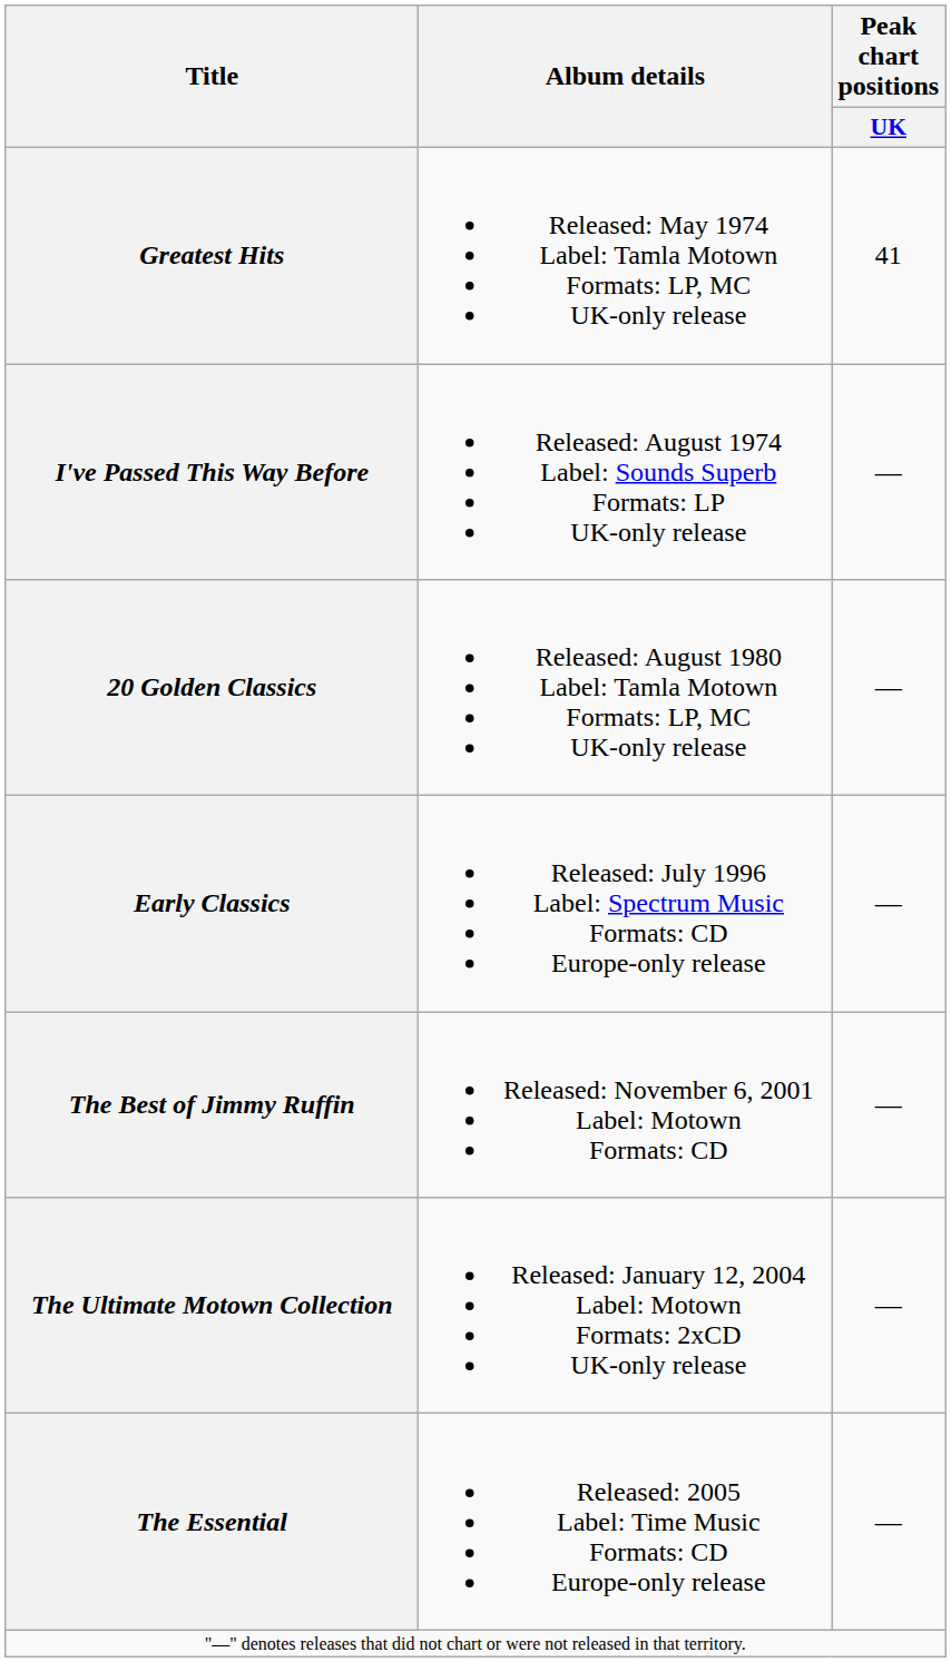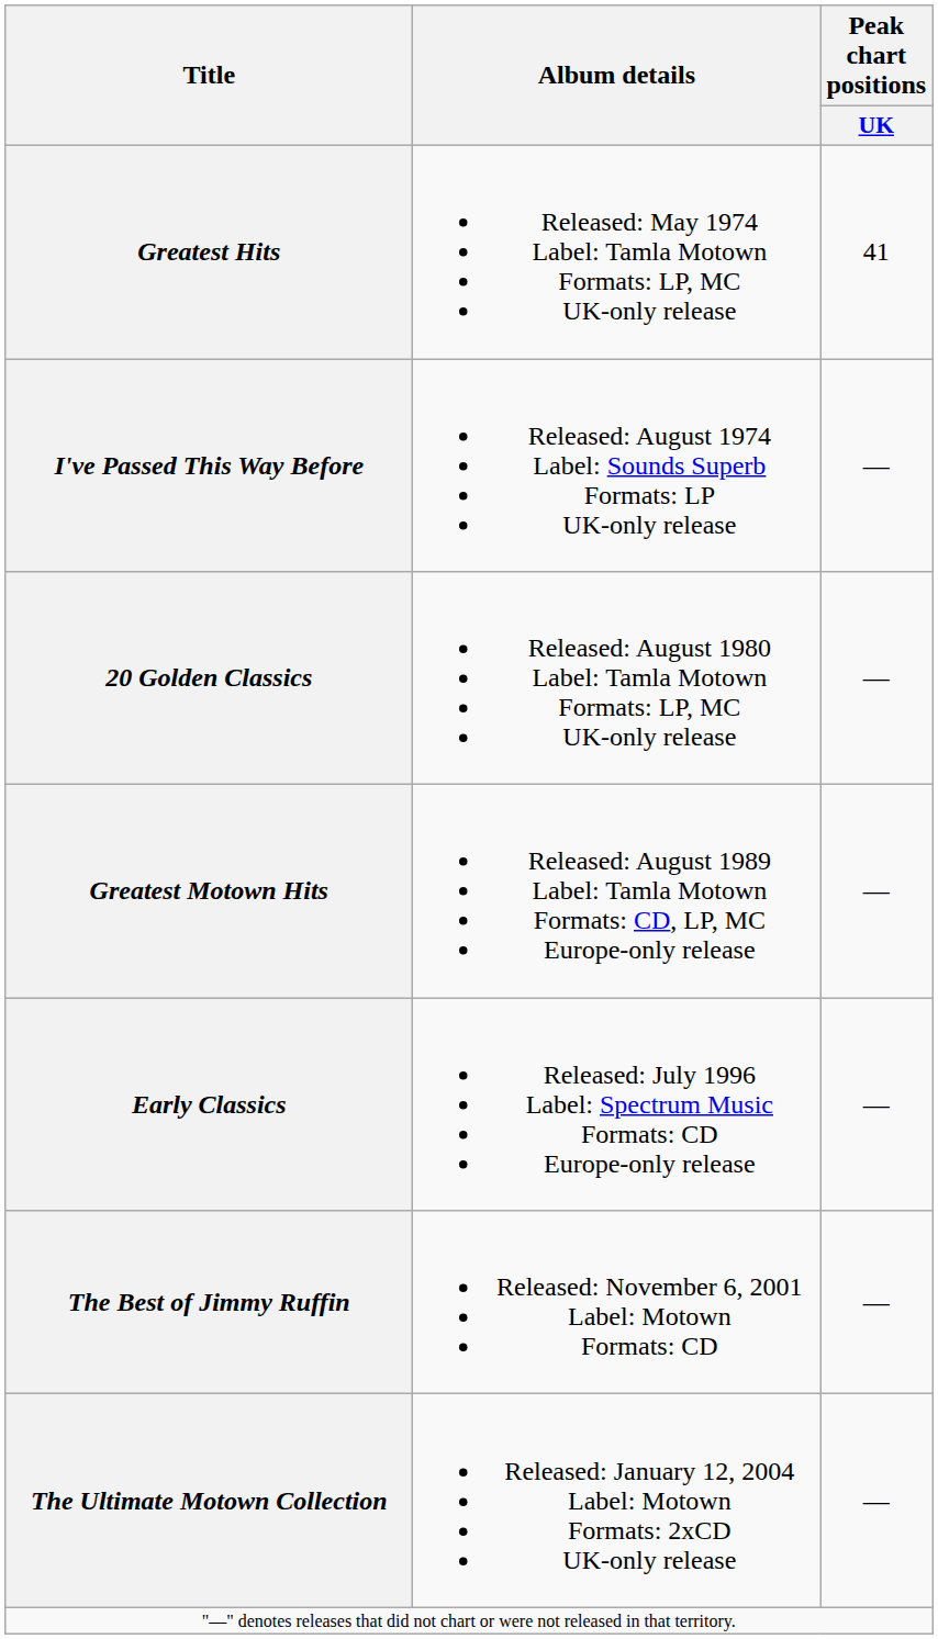 <table class="wikitable plainrowheaders" style="text-align:center;">
 <tr>
 <th rowspan="2" scope="col" style="width:15em;">Title</th>
 <th rowspan="2" scope="col" style="width:15em;">Album details</th>
 <th>Peak chart positions</th>
 </tr>
 <tr>
 <th scope="col" style="width:2em;font-size:90%;"><a href='#'>UK</a><br></th>
 </tr>
 <tr>
 <th scope="row"><em>Greatest Hits</em></th>
 <td><br><ul><li>Released: May 1974</li><li>Label: Tamla Motown</li><li>Formats: LP, MC</li><li>UK-only release</li></ul></td>
 <td>41</td>
 </tr>
 <tr>
 <th scope="row"><em>I've Passed This Way Before</em></th>
 <td><br><ul><li>Released: August 1974</li><li>Label: <a href='#'>Sounds Superb</a></li><li>Formats: LP</li><li>UK-only release</li></ul></td>
 <td>—</td>
 </tr>
 <tr>
 <th scope="row"><em>20 Golden Classics</em></th>
 <td><br><ul><li>Released: August 1980</li><li>Label: Tamla Motown</li><li>Formats: LP, MC</li><li>UK-only release</li></ul></td>
 <td>—</td>
 </tr>
 <tr>
+<th scope="row"><em>Greatest Motown Hits</em></th>
+<td><br><ul><li>Released: August 1989</li><li>Label: Tamla Motown</li><li>Formats: <a href='#'>CD</a>, LP, MC</li><li>Europe-only release</li></ul></td>
+<td>—</td>
+</tr>
+<tr>
 <th scope="row"><em>Early Classics</em></th>
 <td><br><ul><li>Released: July 1996</li><li>Label: <a href='#'>Spectrum Music</a></li><li>Formats: CD</li><li>Europe-only release</li></ul></td>
 <td>—</td>
 </tr>
 <tr>
 <th scope="row"><em>The Best of Jimmy Ruffin</em></th>
 <td><br><ul><li>Released: November 6, 2001</li><li>Label: Motown</li><li>Formats: CD</li></ul></td>
 <td>—</td>
 </tr>
 <tr>
 <th scope="row"><em>The Ultimate Motown Collection</em></th>
 <td><br><ul><li>Released: January 12, 2004</li><li>Label: Motown</li><li>Formats: 2xCD</li><li>UK-only release</li></ul></td>
 <td>—</td>
 </tr>
 <tr>
-<th scope="row"><em>The Essential</em></th>
-<td><br><ul><li>Released: 2005</li><li>Label: Time Music</li><li>Formats: CD</li><li>Europe-only release</li></ul></td>
-<td>—</td>
-</tr>
-<tr>
 <td colspan="3" style="font-size:8pt">"—" denotes releases that did not chart or were not released in that territory.</td>
 </tr>
 </table>
